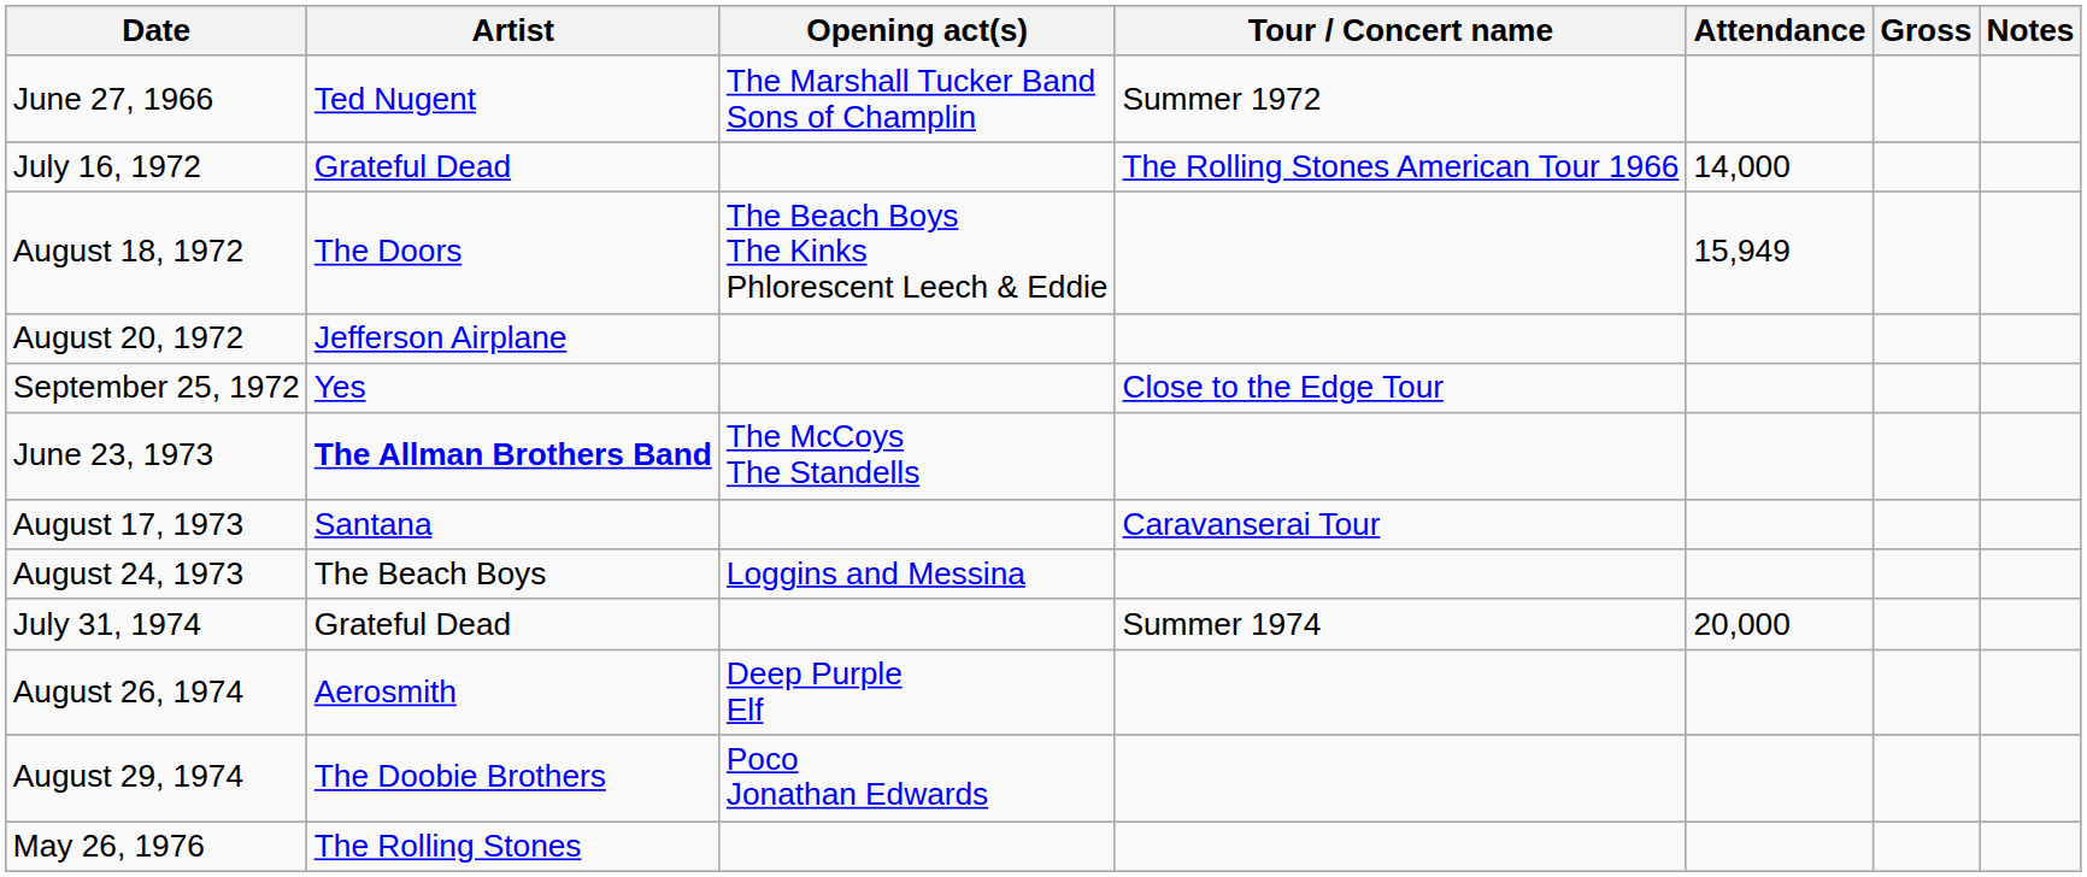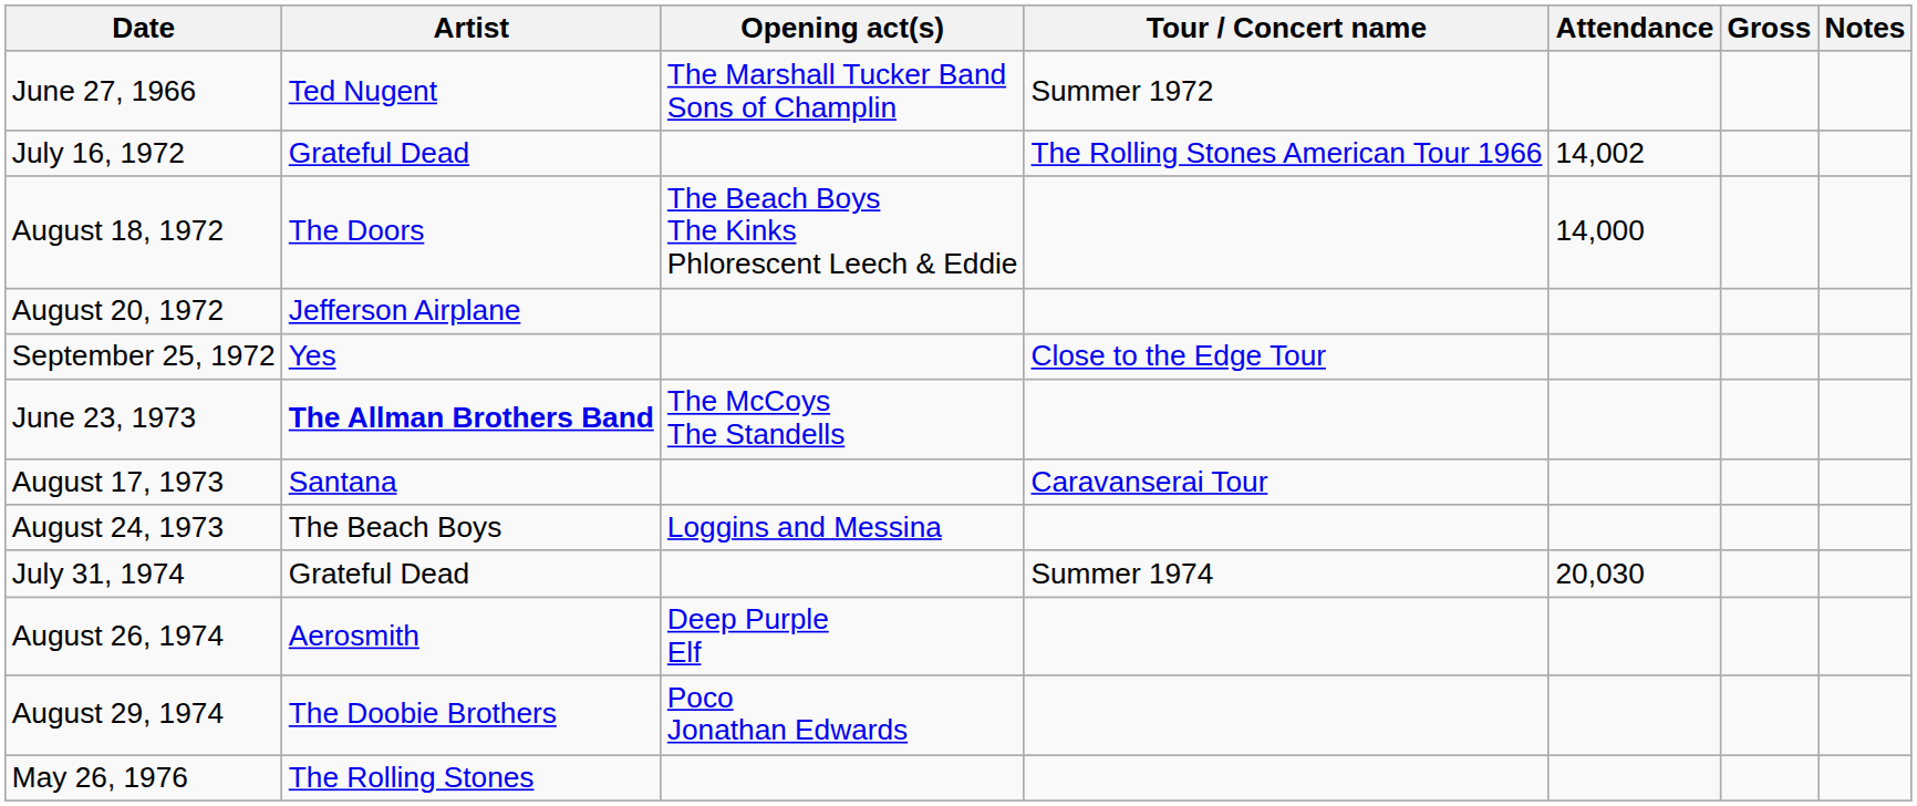 <table class="wikitable" style=font-size:100% style="text-align:center">
 <tr>
 <th>Date</th>
 <th>Artist</th>
 <th>Opening act(s)</th>
 <th>Tour / Concert name</th>
 <th>Attendance</th>
 <th>Gross</th>
 <th>Notes</th>
 </tr>
 <tr>
 <td>June 27, 1966</td>
 <td><a href='#'>Ted Nugent</a></td>
 <td><a href='#'>The Marshall Tucker Band</a><br><a href='#'>Sons of Champlin</a></td>
 <td>Summer 1972</td>
 <td></td>
 <td></td>
 <td></td>
 </tr>
 <tr>
 <td>July 16, 1972</td>
 <td><a href='#'>Grateful Dead</a></td>
 <td></td>
 <td><a href='#'>The Rolling Stones American Tour 1966</a></td>
-<td>14,000</td>
+<td>14,002</td>
 <td></td>
 <td></td>
 </tr>
 <tr>
 <td>August 18, 1972</td>
 <td><a href='#'>The Doors</a></td>
 <td><a href='#'>The Beach Boys</a><br><a href='#'>The Kinks</a><br>Phlorescent Leech & Eddie</td>
 <td></td>
-<td>15,949</td>
+<td>14,000</td>
 <td></td>
 <td></td>
 </tr>
 <tr>
 <td>August 20, 1972</td>
 <td><a href='#'>Jefferson Airplane</a></td>
 <td></td>
 <td></td>
 <td></td>
 <td></td>
 <td></td>
 </tr>
 <tr>
 <td>September 25, 1972</td>
 <td><a href='#'>Yes</a></td>
 <td></td>
 <td><a href='#'>Close to the Edge Tour</a></td>
 <td></td>
 <td></td>
 <td></td>
 </tr>
 <tr>
 <td>June 23, 1973</td>
 <td><strong><a href='#'>The Allman Brothers Band</a></strong></td>
 <td><a href='#'>The McCoys</a><br><a href='#'>The Standells</a></td>
 <td></td>
 <td></td>
 <td></td>
 <td></td>
 </tr>
 <tr>
 <td>August 17, 1973</td>
 <td><a href='#'>Santana</a></td>
 <td></td>
 <td><a href='#'>Caravanserai Tour</a></td>
 <td></td>
 <td></td>
 <td></td>
 </tr>
 <tr>
 <td>August 24, 1973</td>
 <td>The Beach Boys</td>
 <td><a href='#'>Loggins and Messina</a></td>
 <td></td>
 <td></td>
 <td></td>
 <td></td>
 </tr>
 <tr>
 <td>July 31, 1974</td>
 <td>Grateful Dead</td>
 <td></td>
 <td>Summer 1974</td>
-<td>20,000</td>
+<td>20,030</td>
 <td></td>
 <td></td>
 </tr>
 <tr>
 <td>August 26, 1974</td>
 <td><a href='#'>Aerosmith</a></td>
 <td><a href='#'>Deep Purple</a><br><a href='#'>Elf</a></td>
 <td></td>
 <td></td>
 <td></td>
 <td></td>
 </tr>
 <tr>
 <td>August 29, 1974</td>
 <td><a href='#'>The Doobie Brothers</a></td>
 <td><a href='#'>Poco</a><br><a href='#'>Jonathan Edwards</a></td>
 <td></td>
 <td></td>
 <td></td>
 <td></td>
 </tr>
 <tr>
 <td>May 26, 1976</td>
 <td><a href='#'>The Rolling Stones</a></td>
 <td></td>
 <td></td>
 <td></td>
 <td></td>
 <td></td>
 </tr>
 </table>
